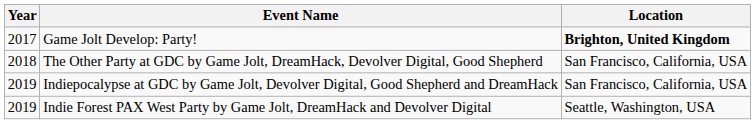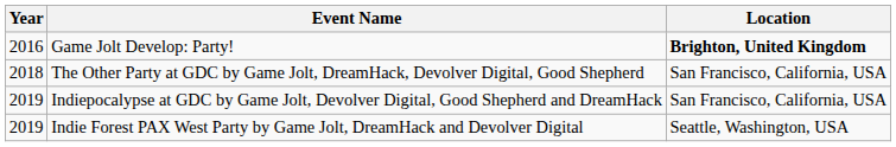 <table class="wikitable">
 <tr>
 <th>Year</th>
 <th>Event Name</th>
 <th>Location</th>
 </tr>
 <tr>
-<td>2017</td>
+<td>2016</td>
 <td>Game Jolt Develop: Party!</td>
 <td><strong>Brighton, United Kingdom</strong></td>
 </tr>
 <tr>
 <td>2018</td>
 <td>The Other Party at GDC by Game Jolt, DreamHack, Devolver Digital, Good Shepherd</td>
 <td>San Francisco, California, USA</td>
 </tr>
 <tr>
 <td>2019</td>
 <td>Indiepocalypse at GDC by Game Jolt, Devolver Digital, Good Shepherd and DreamHack</td>
 <td>San Francisco, California, USA</td>
 </tr>
 <tr>
 <td>2019</td>
 <td>Indie Forest PAX West Party by Game Jolt, DreamHack and Devolver Digital</td>
 <td>Seattle, Washington, USA</td>
 </tr>
 </table>
